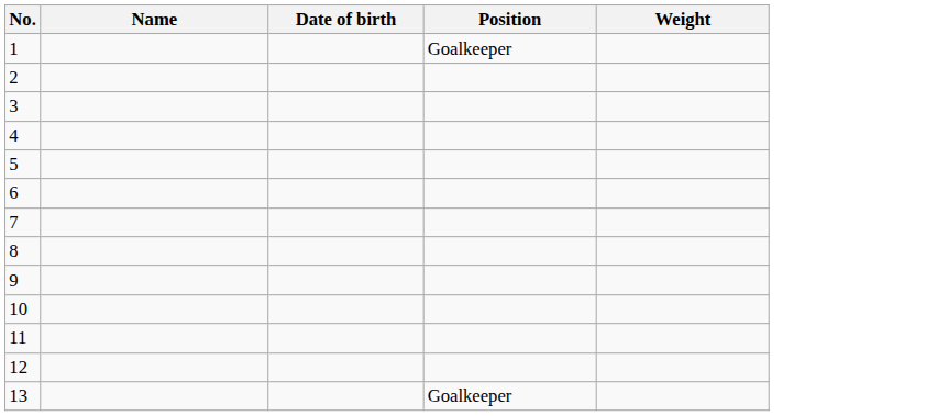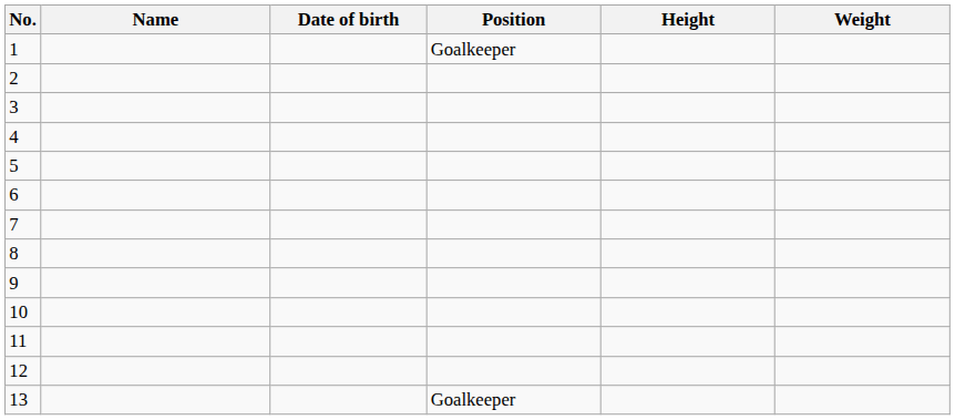 <table class=wikitable sortable style=font-size:100%; text-align:center;>
 <tr>
 <th>No.</th>
 <th style=width:12em>Name</th>
 <th style=width:8em>Date of birth</th>
 <th style=width:9em>Position</th>
+<th style=width:9em>Height</th>
 <th style=width:9em>Weight</th>
 </tr>
 <tr>
 <td>1</td>
 <td align=left></td>
 <td align=right></td>
 <td>Goalkeeper</td>
 <td></td>
+<td></td>
 </tr>
 <tr>
 <td>2</td>
 <td align=left></td>
 <td align=right></td>
+<td></td>
 <td></td>
 <td></td>
 </tr>
 <tr>
 <td>3</td>
 <td align=left></td>
 <td align=right></td>
 <td></td>
 <td></td>
+<td></td>
 </tr>
 <tr>
 <td>4</td>
 <td align=left></td>
 <td align=right></td>
+<td></td>
 <td></td>
 <td></td>
 </tr>
 <tr>
 <td>5</td>
 <td align=left></td>
 <td align=right></td>
 <td></td>
 <td></td>
+<td></td>
 </tr>
 <tr>
 <td>6</td>
 <td align=left></td>
 <td align=right></td>
+<td></td>
 <td></td>
 <td></td>
 </tr>
 <tr>
 <td>7</td>
 <td align=left></td>
 <td align=right></td>
 <td></td>
 <td></td>
+<td></td>
 </tr>
 <tr>
 <td>8</td>
 <td align=left></td>
 <td align=right></td>
+<td></td>
 <td></td>
 <td></td>
 </tr>
 <tr>
 <td>9</td>
 <td align=left></td>
 <td align=right></td>
 <td></td>
 <td></td>
+<td></td>
 </tr>
 <tr>
 <td>10</td>
 <td align=left></td>
 <td align=right></td>
+<td></td>
 <td></td>
 <td></td>
 </tr>
 <tr>
 <td>11</td>
 <td align=left></td>
 <td align=right></td>
 <td></td>
 <td></td>
+<td></td>
 </tr>
 <tr>
 <td>12</td>
 <td align=left></td>
 <td align=right></td>
+<td></td>
 <td></td>
 <td></td>
 </tr>
 <tr>
 <td>13</td>
 <td align=left></td>
 <td align=right></td>
 <td>Goalkeeper</td>
 <td></td>
+<td></td>
 </tr>
 </table>
